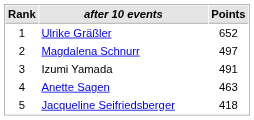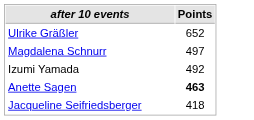 <table cellspacing="1" cellpadding="3" style="border:1px solid #AAAAAA;font-size:86%">
 <tr bgcolor="#E4E4E4">
-<th style="border-bottom:1px solid #AAAAAA" width=10>Rank</th>
 <th style="border-bottom:1px solid #AAAAAA" width=200><em>after 10 events</em></th>
 <th style="border-bottom:1px solid #AAAAAA" width=20>Points</th>
 </tr>
 <tr>
-<td align=center>1</td>
 <td align=left> <a href='#'>Ulrike Gräßler</a></td>
 <td align=center>652</td>
 </tr>
 <tr>
-<td align=center>2</td>
 <td align=left> <a href='#'>Magdalena Schnurr</a></td>
 <td align=center>497</td>
 </tr>
 <tr>
-<td align=center>3</td>
 <td align=left> Izumi Yamada</td>
-<td align=center>491</td>
+<td align=center>492</td>
 </tr>
 <tr>
-<td align=center>4</td>
 <td align=left> <a href='#'>Anette Sagen</a></td>
-<td align=center>463</td>
+<td align=center><strong>463</strong></td>
 </tr>
 <tr>
-<td align=center>5</td>
 <td align=left> <a href='#'>Jacqueline Seifriedsberger</a></td>
 <td align=center>418</td>
 </tr>
 </table>
